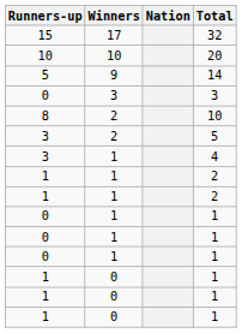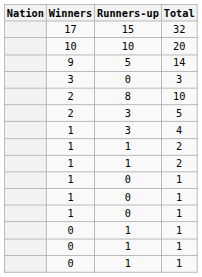 <table class="wikitable plainrowheaders sortable" style="text-align:center;">
 <tr>
+<th scope="col">Nation</th>
+<th scope="col">Winners</th>
 <th scope="col">Runners-up</th>
-<th scope="col">Winners</th>
-<th scope="col">Nation</th>
 <th scope="col">Total</th>
 </tr>
 <tr>
+<th scope="row"></th>
+<td>17</td>
 <td>15</td>
-<td>17</td>
-<th scope="row"></th>
 <td>32</td>
 </tr>
 <tr>
+<th scope="row"></th>
 <td>10</td>
 <td>10</td>
-<th scope="row"></th>
 <td>20</td>
 </tr>
 <tr>
+<th scope="row"></th>
+<td>9</td>
 <td>5</td>
-<td>9</td>
-<th scope="row"></th>
 <td>14</td>
 </tr>
 <tr>
+<th scope="row"></th>
+<td>3</td>
 <td>0</td>
-<td>3</td>
-<th scope="row"></th>
 <td>3</td>
 </tr>
 <tr>
+<th scope="row"></th>
+<td>2</td>
 <td>8</td>
-<td>2</td>
-<th scope="row"></th>
 <td>10</td>
 </tr>
 <tr>
+<th scope="row"></th>
+<td>2</td>
 <td>3</td>
-<td>2</td>
-<th scope="row"></th>
 <td>5</td>
 </tr>
 <tr>
+<th scope="row"></th>
+<td>1</td>
 <td>3</td>
-<td>1</td>
-<th scope="row"></th>
 <td>4</td>
 </tr>
 <tr>
+<th scope="row"></th>
 <td>1</td>
 <td>1</td>
-<th scope="row"></th>
 <td>2</td>
 </tr>
 <tr>
+<th scope="row"></th>
 <td>1</td>
 <td>1</td>
-<th scope="row"></th>
 <td>2</td>
 </tr>
 <tr>
+<th scope="row"></th>
+<td>1</td>
 <td>0</td>
-<td>1</td>
-<th scope="row"></th>
 <td>1</td>
 </tr>
 <tr>
+<th scope="row"></th>
+<td>1</td>
 <td>0</td>
-<td>1</td>
-<th scope="row"></th>
 <td>1</td>
 </tr>
 <tr>
+<th scope="row"></th>
+<td>1</td>
 <td>0</td>
-<td>1</td>
-<th scope="row"></th>
 <td>1</td>
 </tr>
 <tr>
+<th scope="row"></th>
+<td>0</td>
 <td>1</td>
-<td>0</td>
-<th scope="row"></th>
 <td>1</td>
 </tr>
 <tr>
+<th scope="row"></th>
+<td>0</td>
 <td>1</td>
-<td>0</td>
-<th scope="row"></th>
 <td>1</td>
 </tr>
 <tr>
+<th scope="row"></th>
+<td>0</td>
 <td>1</td>
-<td>0</td>
-<th scope="row"></th>
 <td>1</td>
 </tr>
 </table>
